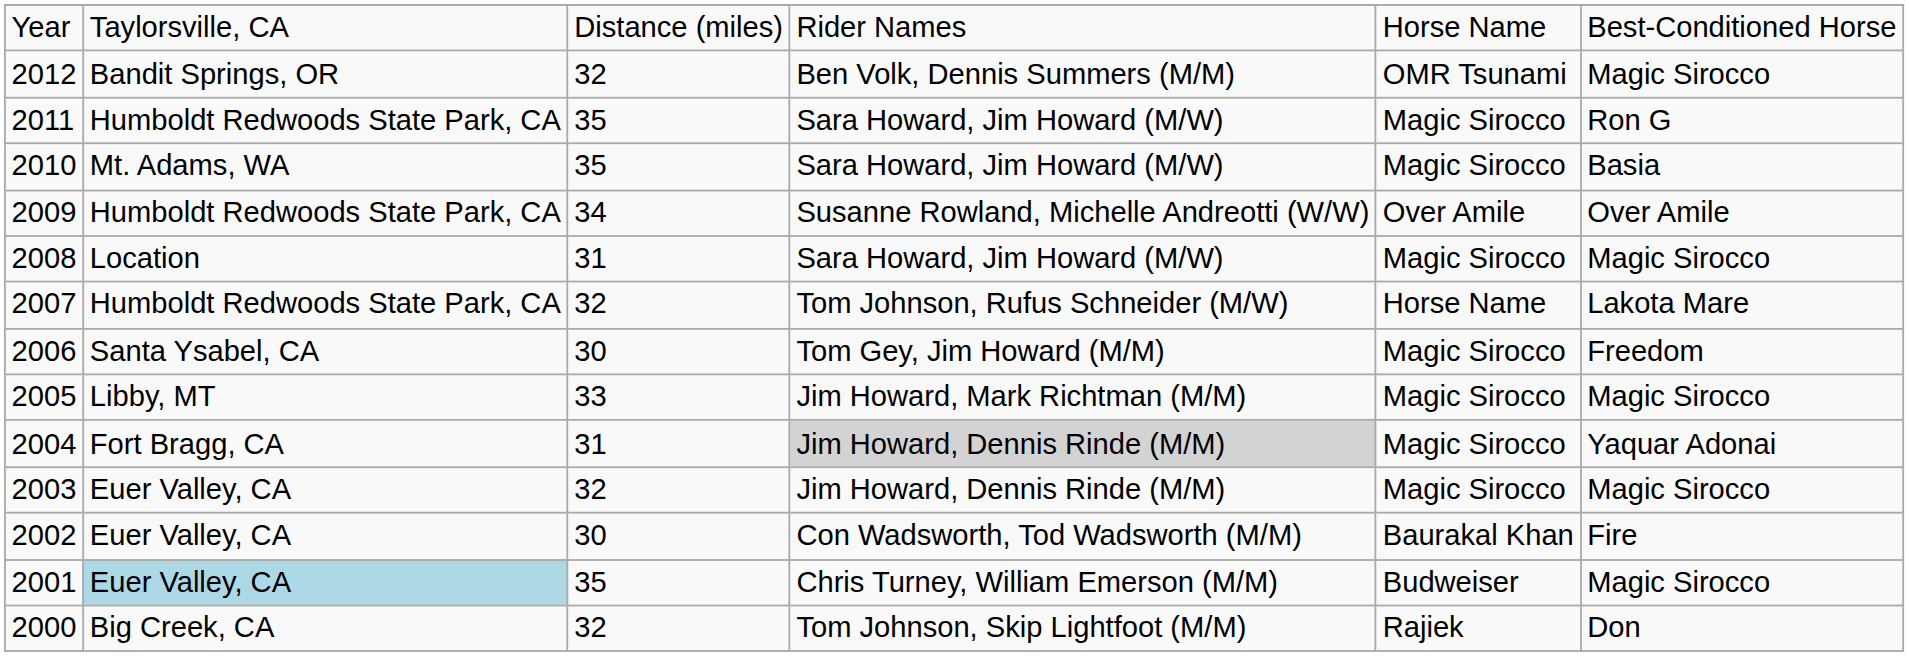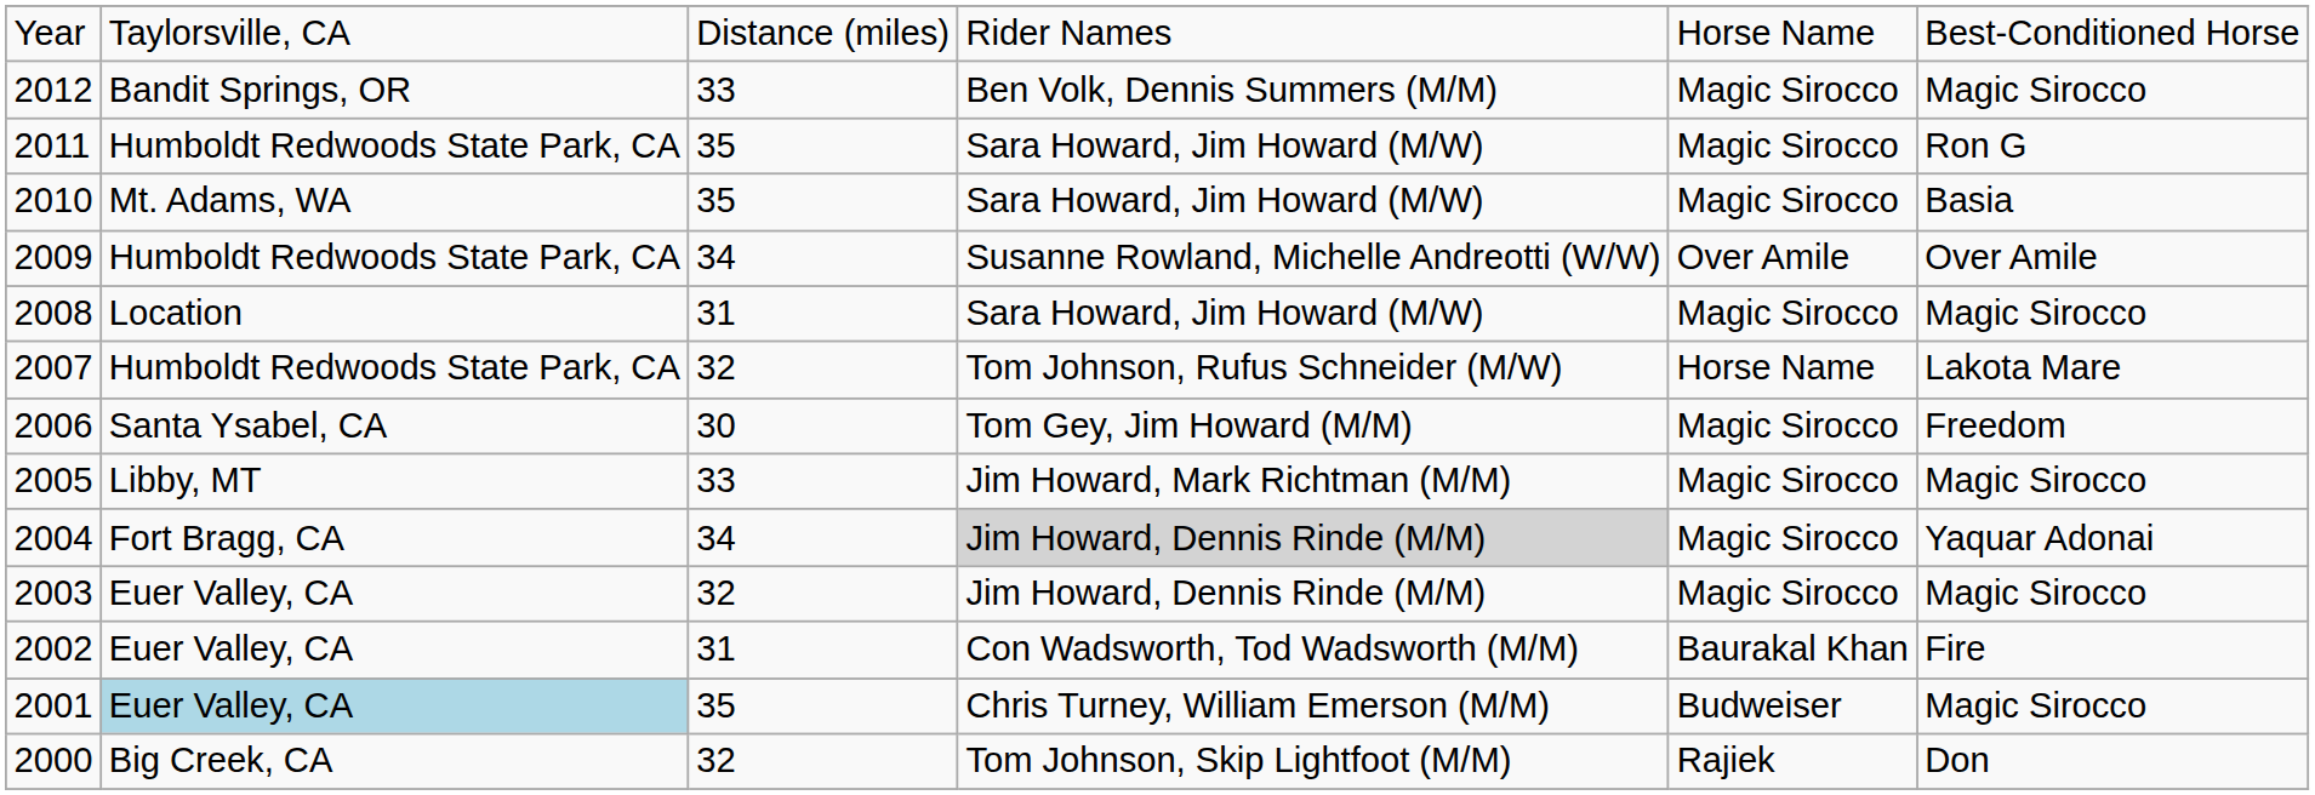 <table class="wikitable">
 <tr !! Year !! Location !! Distance (miles) !! Rider Names !! Horse Name || Best-Conditioned Horse>
 </tr>
 <tr>
 <td>Year</td>
 <td>Taylorsville, CA</td>
 <td>Distance (miles)</td>
 <td>Rider Names</td>
 <td>Horse Name</td>
 <td>Best-Conditioned Horse</td>
 </tr>
 <tr>
 <td>2012</td>
 <td>Bandit Springs, OR</td>
-<td>32</td>
+<td>33</td>
 <td>Ben Volk, Dennis Summers (M/M)</td>
-<td>OMR Tsunami</td>
+<td>Magic Sirocco</td>
 <td>Magic Sirocco</td>
 </tr>
 <tr>
 <td>2011</td>
 <td>Humboldt Redwoods State Park, CA</td>
 <td>35</td>
 <td>Sara Howard, Jim Howard (M/W)</td>
 <td>Magic Sirocco</td>
 <td>Ron G</td>
 </tr>
 <tr>
 <td>2010</td>
 <td>Mt. Adams, WA</td>
 <td>35</td>
 <td>Sara Howard, Jim Howard (M/W)</td>
 <td>Magic Sirocco</td>
 <td>Basia</td>
 </tr>
 <tr>
 <td>2009</td>
 <td>Humboldt Redwoods State Park, CA</td>
 <td>34</td>
 <td>Susanne Rowland, Michelle Andreotti (W/W)</td>
 <td>Over Amile</td>
 <td>Over Amile</td>
 </tr>
 <tr>
 <td>2008</td>
 <td>Location</td>
 <td>31</td>
 <td>Sara Howard, Jim Howard (M/W)</td>
 <td>Magic Sirocco</td>
 <td>Magic Sirocco</td>
 </tr>
 <tr>
 <td>2007</td>
 <td>Humboldt Redwoods State Park, CA</td>
 <td>32</td>
 <td>Tom Johnson, Rufus Schneider (M/W)</td>
 <td>Horse Name</td>
 <td>Lakota Mare</td>
 </tr>
 <tr>
 <td>2006</td>
 <td>Santa Ysabel, CA</td>
 <td>30</td>
 <td>Tom Gey, Jim Howard (M/M)</td>
 <td>Magic Sirocco</td>
 <td>Freedom</td>
 </tr>
 <tr>
 <td>2005</td>
 <td>Libby, MT</td>
 <td>33</td>
 <td>Jim Howard, Mark Richtman (M/M)</td>
 <td>Magic Sirocco</td>
 <td>Magic Sirocco</td>
 </tr>
 <tr>
 <td>2004</td>
 <td>Fort Bragg, CA</td>
-<td>31</td>
+<td>34</td>
 <td style="background: lightgrey;">Jim Howard, Dennis Rinde (M/M)</td>
 <td>Magic Sirocco</td>
 <td>Yaquar Adonai</td>
 </tr>
 <tr>
 <td>2003</td>
 <td>Euer Valley, CA</td>
 <td>32</td>
 <td>Jim Howard, Dennis Rinde (M/M)</td>
 <td>Magic Sirocco</td>
 <td>Magic Sirocco</td>
 </tr>
 <tr>
 <td>2002</td>
 <td>Euer Valley, CA</td>
-<td>30</td>
+<td>31</td>
 <td>Con Wadsworth, Tod Wadsworth (M/M)</td>
 <td>Baurakal Khan</td>
 <td>Fire</td>
 </tr>
 <tr>
 <td>2001</td>
 <td style="background: lightblue;">Euer Valley, CA</td>
 <td>35</td>
 <td>Chris Turney, William Emerson (M/M)</td>
 <td>Budweiser</td>
 <td>Magic Sirocco</td>
 </tr>
 <tr>
 <td>2000</td>
 <td>Big Creek, CA</td>
 <td>32</td>
 <td>Tom Johnson, Skip Lightfoot (M/M)</td>
 <td>Rajiek</td>
 <td>Don</td>
 </tr>
 </table>
